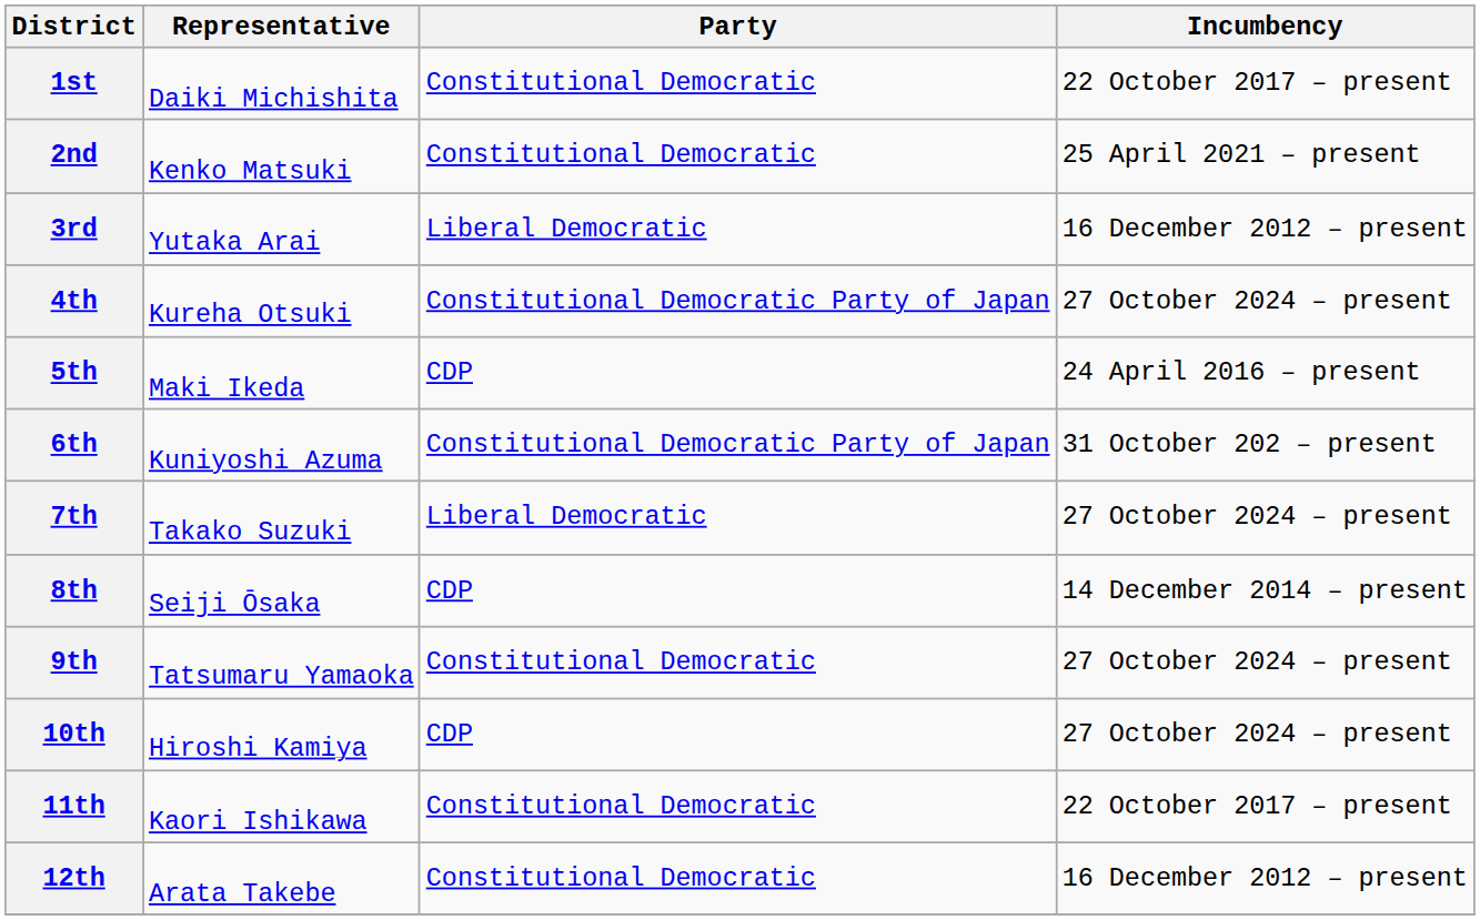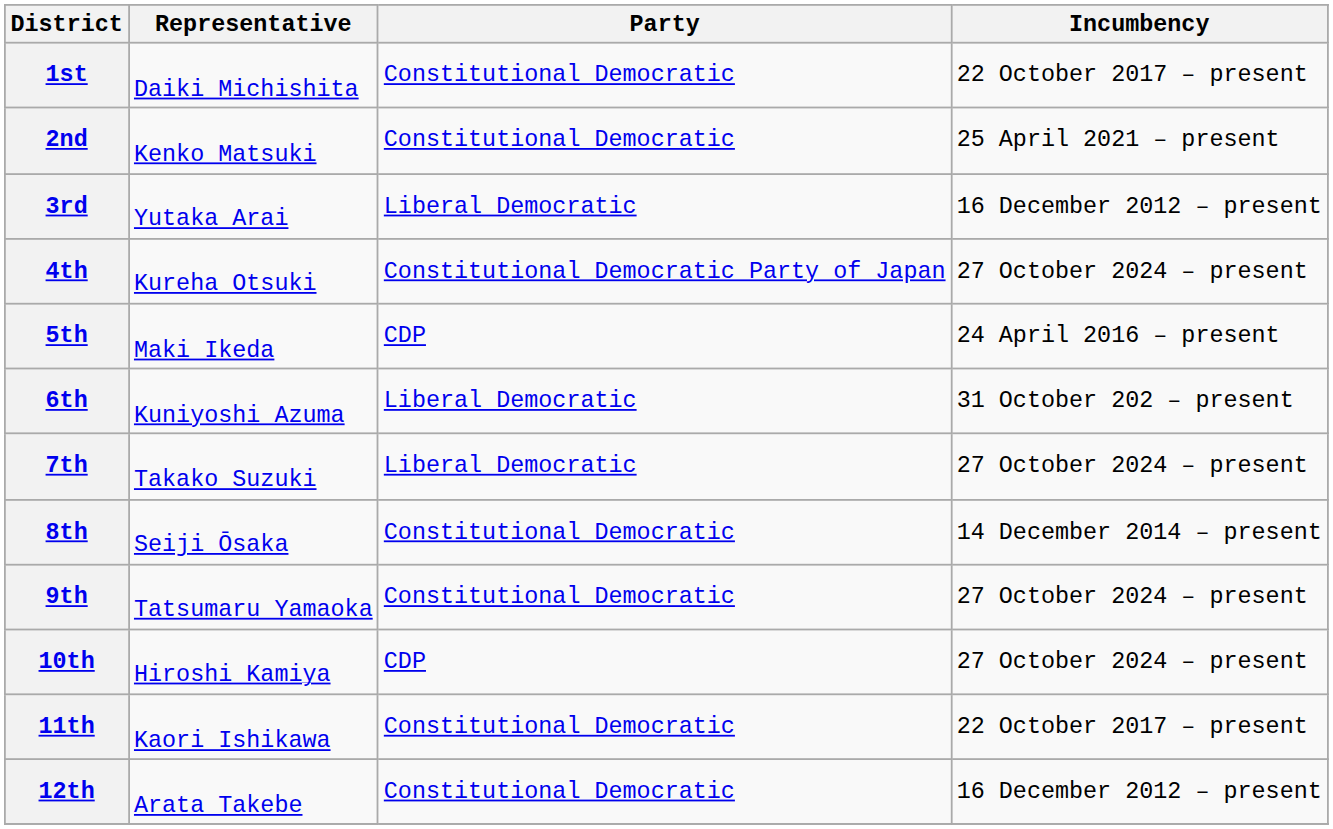 <table class="wikitable sortable">
 <tr>
 <th>District</th>
 <th>Representative</th>
 <th>Party</th>
 <th>Incumbency</th>
 </tr>
 <tr>
 <th><a href='#'>1st</a></th>
 <td><br><a href='#'>Daiki Michishita</a></td>
 <td><a href='#'>Constitutional Democratic</a></td>
 <td>22 October 2017 – present</td>
 </tr>
 <tr>
 <th><a href='#'>2nd</a></th>
 <td><br><a href='#'>Kenko Matsuki</a></td>
 <td><a href='#'>Constitutional Democratic</a></td>
 <td>25 April 2021 – present</td>
 </tr>
 <tr>
 <th><a href='#'>3rd</a></th>
 <td><br><a href='#'>Yutaka Arai</a></td>
 <td><a href='#'>Liberal Democratic</a></td>
 <td>16 December 2012 – present</td>
 </tr>
 <tr>
 <th><a href='#'>4th</a></th>
 <td><br><a href='#'>Kureha Otsuki</a></td>
 <td><a href='#'>Constitutional Democratic Party of Japan</a></td>
 <td>27 October 2024 – present</td>
 </tr>
 <tr>
 <th><a href='#'>5th</a></th>
 <td><br><a href='#'>Maki Ikeda</a></td>
 <td><a href='#'>CDP</a></td>
 <td>24 April 2016 – present</td>
 </tr>
 <tr>
 <th><a href='#'>6th</a></th>
 <td><br><a href='#'>Kuniyoshi Azuma</a></td>
-<td><a href='#'>Constitutional Democratic Party of Japan</a></td>
+<td><a href='#'>Liberal Democratic</a></td>
 <td>31 October 202 – present</td>
 </tr>
 <tr>
 <th><a href='#'>7th</a></th>
 <td><br><a href='#'>Takako Suzuki</a></td>
 <td><a href='#'>Liberal Democratic</a></td>
 <td>27 October 2024 – present</td>
 </tr>
 <tr>
 <th><a href='#'>8th</a></th>
 <td><br><a href='#'>Seiji Ōsaka</a></td>
-<td><a href='#'>CDP</a></td>
+<td><a href='#'>Constitutional Democratic</a></td>
 <td>14 December 2014 – present</td>
 </tr>
 <tr>
 <th><a href='#'>9th</a></th>
 <td><br><a href='#'>Tatsumaru Yamaoka</a></td>
 <td><a href='#'>Constitutional Democratic</a></td>
 <td>27 October 2024 – present</td>
 </tr>
 <tr>
 <th><a href='#'>10th</a></th>
 <td><br><a href='#'>Hiroshi Kamiya</a></td>
 <td><a href='#'>CDP</a></td>
 <td>27 October 2024 – present</td>
 </tr>
 <tr>
 <th><a href='#'>11th</a></th>
 <td><br><a href='#'>Kaori Ishikawa</a></td>
 <td><a href='#'>Constitutional Democratic</a></td>
 <td>22 October 2017 – present</td>
 </tr>
 <tr>
 <th><a href='#'>12th</a></th>
 <td><br><a href='#'>Arata Takebe</a></td>
 <td><a href='#'>Constitutional Democratic</a></td>
 <td>16 December 2012 – present</td>
 </tr>
 <tr>
 </tr>
 </table>
